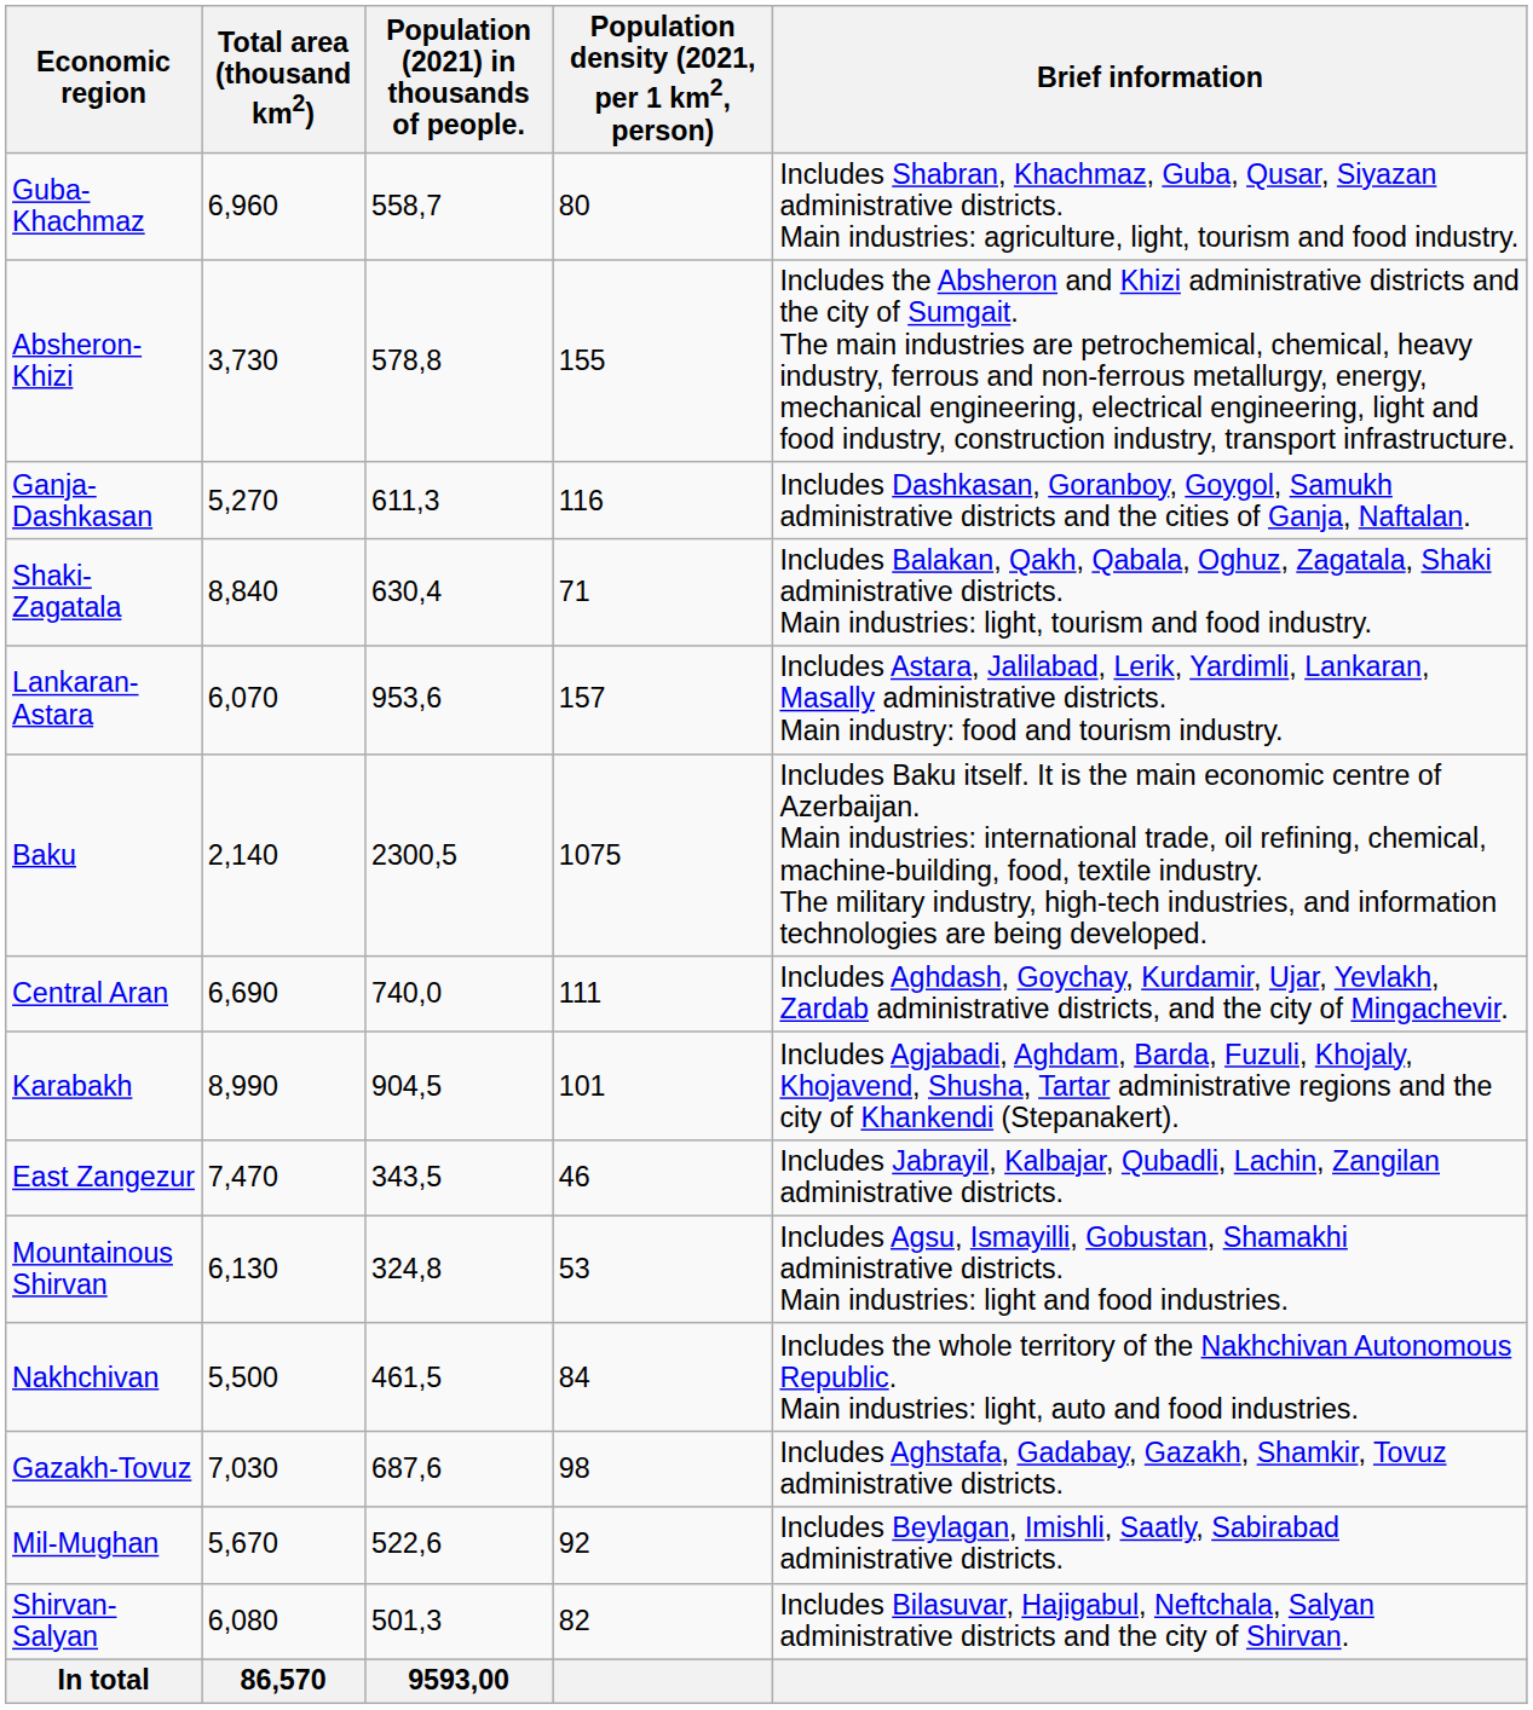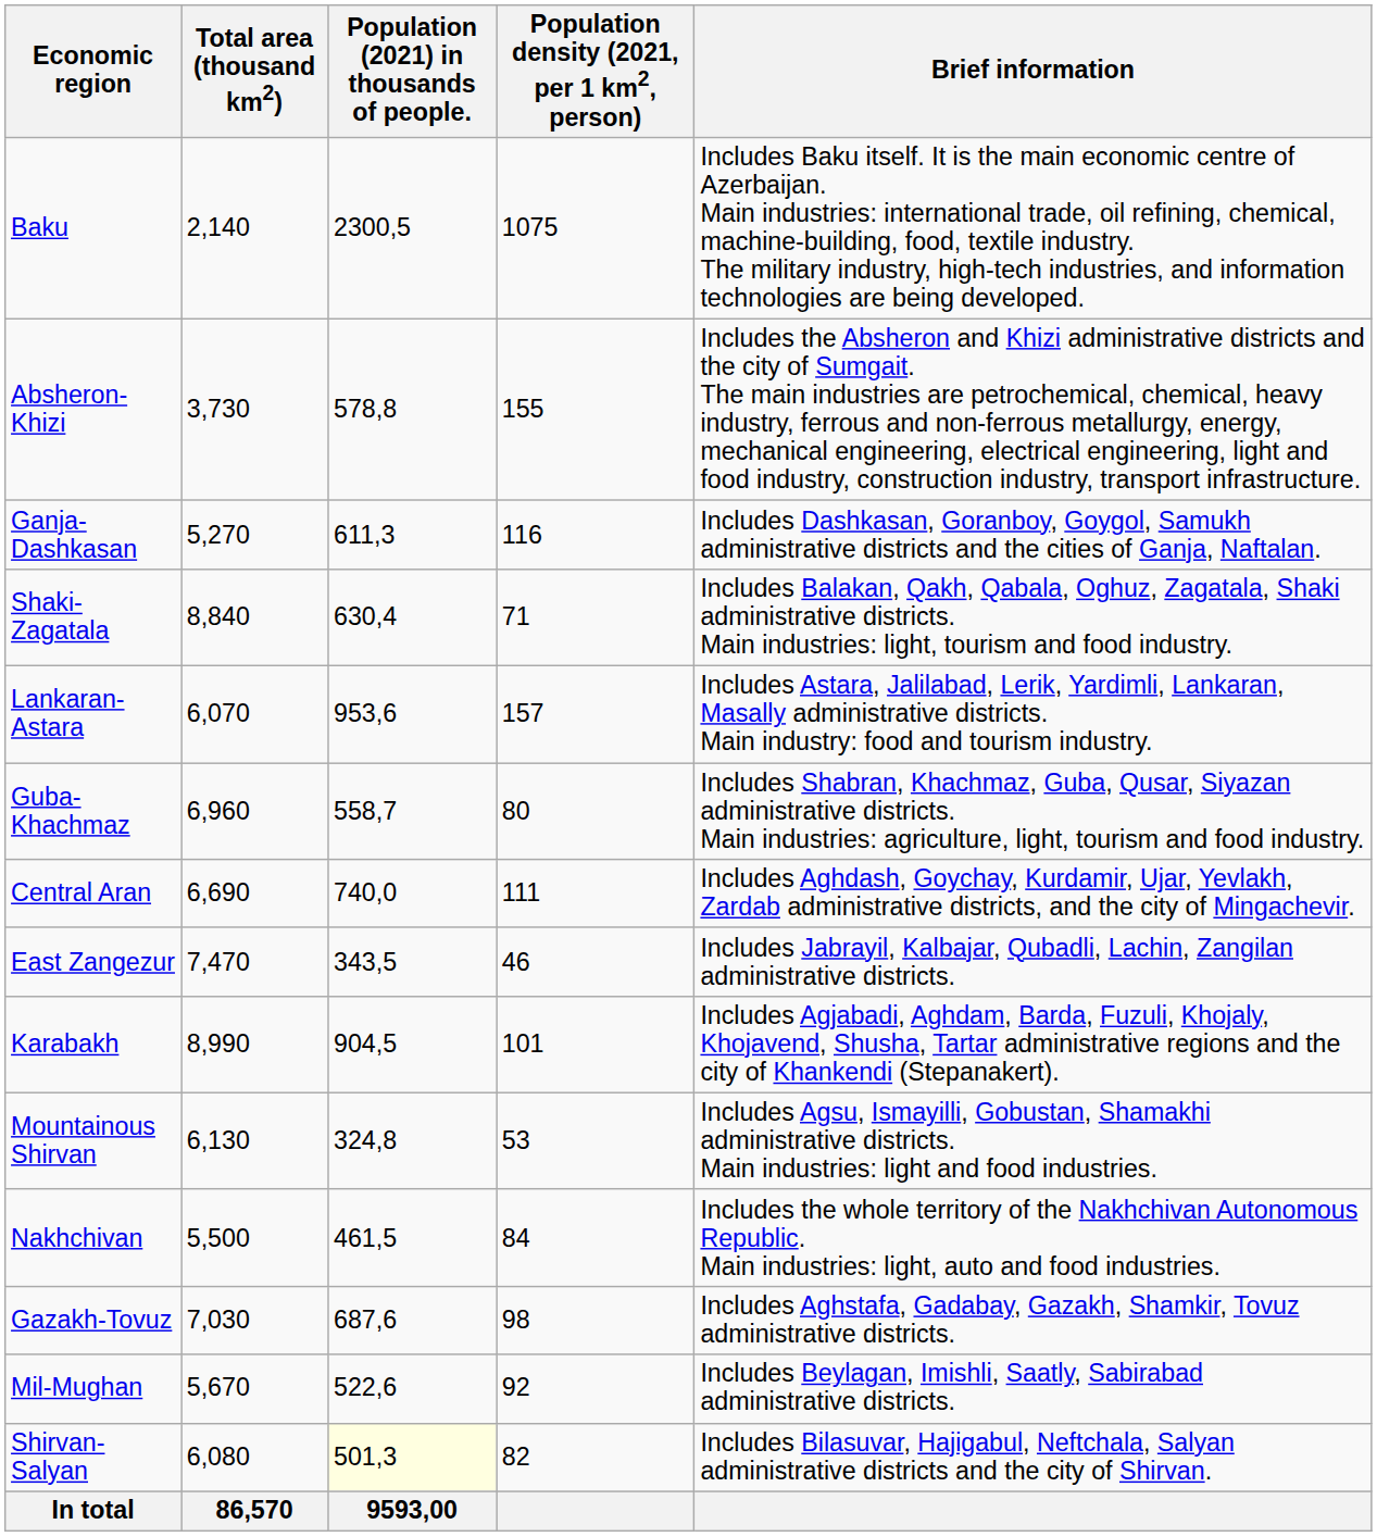 <table class="wikitable sortable">
 <tr>
 <th>Economic region</th>
 <th>Total area<br>(thousand km<sup>2</sup>)</th>
 <th>Population<br>(2021) in<br>thousands of people.</th>
 <th>Population<br>density (2021, per 1 km<sup>2</sup>, person)</th>
 <th class="unsortable">Brief information</th>
 </tr>
 <tr>
-<td><a href='#'>Guba-Khachmaz</a></td>
-<td>6,960</td>
-<td>558,7</td>
-<td>80</td>
-<td>Includes <a href='#'>Shabran</a>, <a href='#'>Khachmaz</a>, <a href='#'>Guba</a>, <a href='#'>Qusar</a>, <a href='#'>Siyazan</a> administrative districts.<br>Main industries: agriculture, light, tourism and food industry.</td>
+<td><a href='#'>Baku</a></td>
+<td>2,140</td>
+<td>2300,5</td>
+<td>1075</td>
+<td>Includes Baku itself. It is the main economic centre of Azerbaijan.<br>Main industries:  international trade, oil refining, chemical, machine-building, food, textile industry.<br>The military industry,  high-tech industries, and information technologies are being developed.</td>
 </tr>
 <tr>
 <td><a href='#'>Absheron-Khizi</a></td>
 <td>3,730</td>
 <td>578,8</td>
 <td>155</td>
 <td>Includes the <a href='#'>Absheron</a> and <a href='#'>Khizi</a> administrative districts and the city of <a href='#'>Sumgait</a>.<br>The main industries are petrochemical, chemical, heavy industry, ferrous and non-ferrous metallurgy,  energy, mechanical engineering, electrical engineering, light and food industry, construction industry, transport infrastructure.</td>
 </tr>
 <tr>
 <td><a href='#'>Ganja-Dashkasan</a></td>
 <td>5,270</td>
 <td>611,3</td>
 <td>116</td>
 <td>Includes <a href='#'>Dashkasan</a>, <a href='#'>Goranboy</a>, <a href='#'>Goygol</a>, <a href='#'>Samukh</a> administrative districts and the cities of <a href='#'>Ganja</a>, <a href='#'>Naftalan</a>.</td>
 </tr>
 <tr>
 <td><a href='#'>Shaki-Zagatala</a></td>
 <td>8,840</td>
 <td>630,4</td>
 <td>71</td>
 <td>Includes <a href='#'>Balakan</a>, <a href='#'>Qakh</a>, <a href='#'>Qabala</a>, <a href='#'>Oghuz</a>, <a href='#'>Zagatala</a>, <a href='#'>Shaki</a> administrative districts.<br>Main industries: light, tourism and food industry.</td>
 </tr>
 <tr>
 <td><a href='#'>Lankaran-Astara</a></td>
 <td>6,070</td>
 <td>953,6</td>
 <td>157</td>
 <td>Includes <a href='#'>Astara</a>, <a href='#'>Jalilabad</a>, <a href='#'>Lerik</a>, <a href='#'>Yardimli</a>, <a href='#'>Lankaran</a>, <a href='#'>Masally</a> administrative districts.<br>Main industry: food and tourism industry.</td>
 </tr>
 <tr>
-<td><a href='#'>Baku</a></td>
-<td>2,140</td>
-<td>2300,5</td>
-<td>1075</td>
-<td>Includes Baku itself. It is the main economic centre of Azerbaijan.<br>Main industries:  international trade, oil refining, chemical, machine-building, food, textile industry.<br>The military industry,  high-tech industries, and information technologies are being developed.</td>
+<td><a href='#'>Guba-Khachmaz</a></td>
+<td>6,960</td>
+<td>558,7</td>
+<td>80</td>
+<td>Includes <a href='#'>Shabran</a>, <a href='#'>Khachmaz</a>, <a href='#'>Guba</a>, <a href='#'>Qusar</a>, <a href='#'>Siyazan</a> administrative districts.<br>Main industries: agriculture, light, tourism and food industry.</td>
 </tr>
 <tr>
 <td><a href='#'>Central Aran</a></td>
 <td>6,690</td>
 <td>740,0</td>
 <td>111</td>
 <td>Includes <a href='#'>Aghdash</a>, <a href='#'>Goychay</a>, <a href='#'>Kurdamir</a>, <a href='#'>Ujar</a>, <a href='#'>Yevlakh</a>, <a href='#'>Zardab</a> administrative districts, and the city of <a href='#'>Mingachevir</a>.</td>
 </tr>
 <tr>
+<td><a href='#'>East Zangezur</a></td>
+<td>7,470</td>
+<td>343,5</td>
+<td>46</td>
+<td>Includes <a href='#'>Jabrayil</a>, <a href='#'>Kalbajar</a>, <a href='#'>Qubadli</a>, <a href='#'>Lachin</a>, <a href='#'>Zangilan</a> administrative districts.</td>
+</tr>
+<tr>
 <td><a href='#'>Karabakh</a></td>
 <td>8,990</td>
 <td>904,5</td>
 <td>101</td>
 <td>Includes <a href='#'>Agjabadi</a>, <a href='#'>Aghdam</a>, <a href='#'>Barda</a>, <a href='#'>Fuzuli</a>, <a href='#'>Khojaly</a>, <a href='#'>Khojavend</a>, <a href='#'>Shusha</a>, <a href='#'>Tartar</a> administrative regions and the city of <a href='#'>Khankendi</a> (Stepanakert).</td>
-</tr>
-<tr>
-<td><a href='#'>East Zangezur</a></td>
-<td>7,470</td>
-<td>343,5</td>
-<td>46</td>
-<td>Includes <a href='#'>Jabrayil</a>, <a href='#'>Kalbajar</a>, <a href='#'>Qubadli</a>, <a href='#'>Lachin</a>, <a href='#'>Zangilan</a> administrative districts.</td>
 </tr>
 <tr>
 <td><a href='#'>Mountainous Shirvan</a></td>
 <td>6,130</td>
 <td>324,8</td>
 <td>53</td>
 <td>Includes <a href='#'>Agsu</a>, <a href='#'>Ismayilli</a>, <a href='#'>Gobustan</a>, <a href='#'>Shamakhi</a> administrative districts.<br>Main industries: light  and food industries.</td>
 </tr>
 <tr>
 <td><a href='#'>Nakhchivan</a></td>
 <td>5,500</td>
 <td>461,5</td>
 <td>84</td>
 <td>Includes the whole territory of the <a href='#'>Nakhchivan Autonomous Republic</a>.<br>Main industries: light, auto and food industries.</td>
 </tr>
 <tr>
 <td><a href='#'>Gazakh-Tovuz</a></td>
 <td>7,030</td>
 <td>687,6</td>
 <td>98</td>
 <td>Includes <a href='#'>Aghstafa</a>, <a href='#'>Gadabay</a>, <a href='#'>Gazakh</a>, <a href='#'>Shamkir</a>, <a href='#'>Tovuz</a> administrative districts.</td>
 </tr>
 <tr>
 <td><a href='#'>Mil-Mughan</a></td>
 <td>5,670</td>
 <td>522,6</td>
 <td>92</td>
 <td>Includes <a href='#'>Beylagan</a>, <a href='#'>Imishli</a>, <a href='#'>Saatly</a>, <a href='#'>Sabirabad</a> administrative districts.</td>
 </tr>
 <tr>
 <td><a href='#'>Shirvan-Salyan</a></td>
 <td>6,080</td>
-<td>501,3</td>
+<td style="background: lightyellow;">501,3</td>
 <td>82</td>
 <td>Includes <a href='#'>Bilasuvar</a>, <a href='#'>Hajigabul</a>, <a href='#'>Neftchala</a>, <a href='#'>Salyan</a> administrative districts and the city of <a href='#'>Shirvan</a>.</td>
 </tr>
 <tr>
 <th>In total</th>
 <th>86,570</th>
 <th>9593,00</th>
 <th></th>
 <th></th>
 </tr>
 </table>
